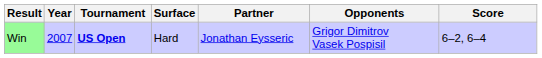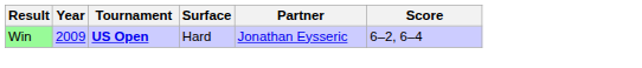 <table class="sortable wikitable">
 <tr>
 <th style="width:40px;">Result</th>
 <th style="width:30px;">Year</th>
 <th style="width:100px;">Tournament</th>
 <th style="width:50px;">Surface</th>
 <th style="width:150px;">Partner</th>
-<th style="width:175px;">Opponents</th>
 <th style="width:130px;" class="unsortable">Score</th>
 </tr>
 <tr style="background:#ccccff;">
 <td style="background:#98fb98;">Win</td>
-<td><a href='#'>2007</a></td>
+<td><a href='#'>2009</a></td>
 <td><strong><a href='#'>US Open</a></strong></td>
 <td>Hard</td>
 <td> <a href='#'>Jonathan Eysseric</a></td>
-<td> <a href='#'>Grigor Dimitrov</a> <br>  <a href='#'>Vasek Pospisil</a></td>
 <td>6–2, 6–4</td>
 </tr>
 </table>
